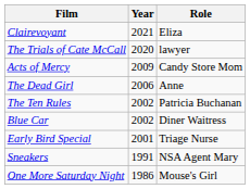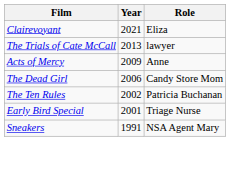 <table class="wikitable">
 <tr>
 <th>Film</th>
 <th>Year</th>
 <th>Role</th>
 </tr>
 <tr>
 <td><em><a href='#'>Clairevoyant</a></em></td>
 <td>2021</td>
 <td>Eliza</td>
 </tr>
 <tr>
 <td><em><a href='#'>The Trials of Cate McCall</a></em></td>
-<td>2020</td>
+<td>2013</td>
 <td>lawyer</td>
 </tr>
 <tr>
 <td><em><a href='#'>Acts of Mercy</a></em></td>
 <td>2009</td>
-<td>Candy Store Mom</td>
+<td>Anne</td>
 </tr>
 <tr>
 <td><em><a href='#'>The Dead Girl</a></em></td>
 <td>2006</td>
-<td>Anne</td>
+<td>Candy Store Mom</td>
 </tr>
 <tr>
 <td><em><a href='#'>The Ten Rules</a></em></td>
 <td>2002</td>
 <td>Patricia Buchanan</td>
-</tr>
-<tr>
-<td><em><a href='#'>Blue Car</a></em></td>
-<td>2002</td>
-<td>Diner Waitress</td>
 </tr>
 <tr>
 <td><em><a href='#'>Early Bird Special</a></em></td>
 <td>2001</td>
 <td>Triage Nurse</td>
 </tr>
 <tr>
 <td><em><a href='#'>Sneakers</a></em></td>
 <td>1991</td>
 <td>NSA Agent Mary</td>
 </tr>
-<tr>
-<td><em><a href='#'>One More Saturday Night</a></em></td>
-<td>1986</td>
-<td>Mouse's Girl</td>
-</tr>
 </table>
